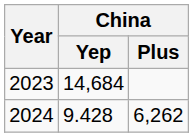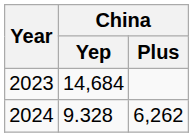 <table class="wikitable">
 <tr>
 <th rowspan="2">Year</th>
 <th colspan="2">China</th>
 </tr>
 <tr>
 <th>Yep</th>
 <th>Plus</th>
 </tr>
 <tr>
 <td>2023</td>
 <td>14,684</td>
 <td></td>
 </tr>
 <tr>
 <td>2024</td>
-<td>9.428</td>
+<td>9.328</td>
 <td>6,262</td>
 </tr>
 </table>
